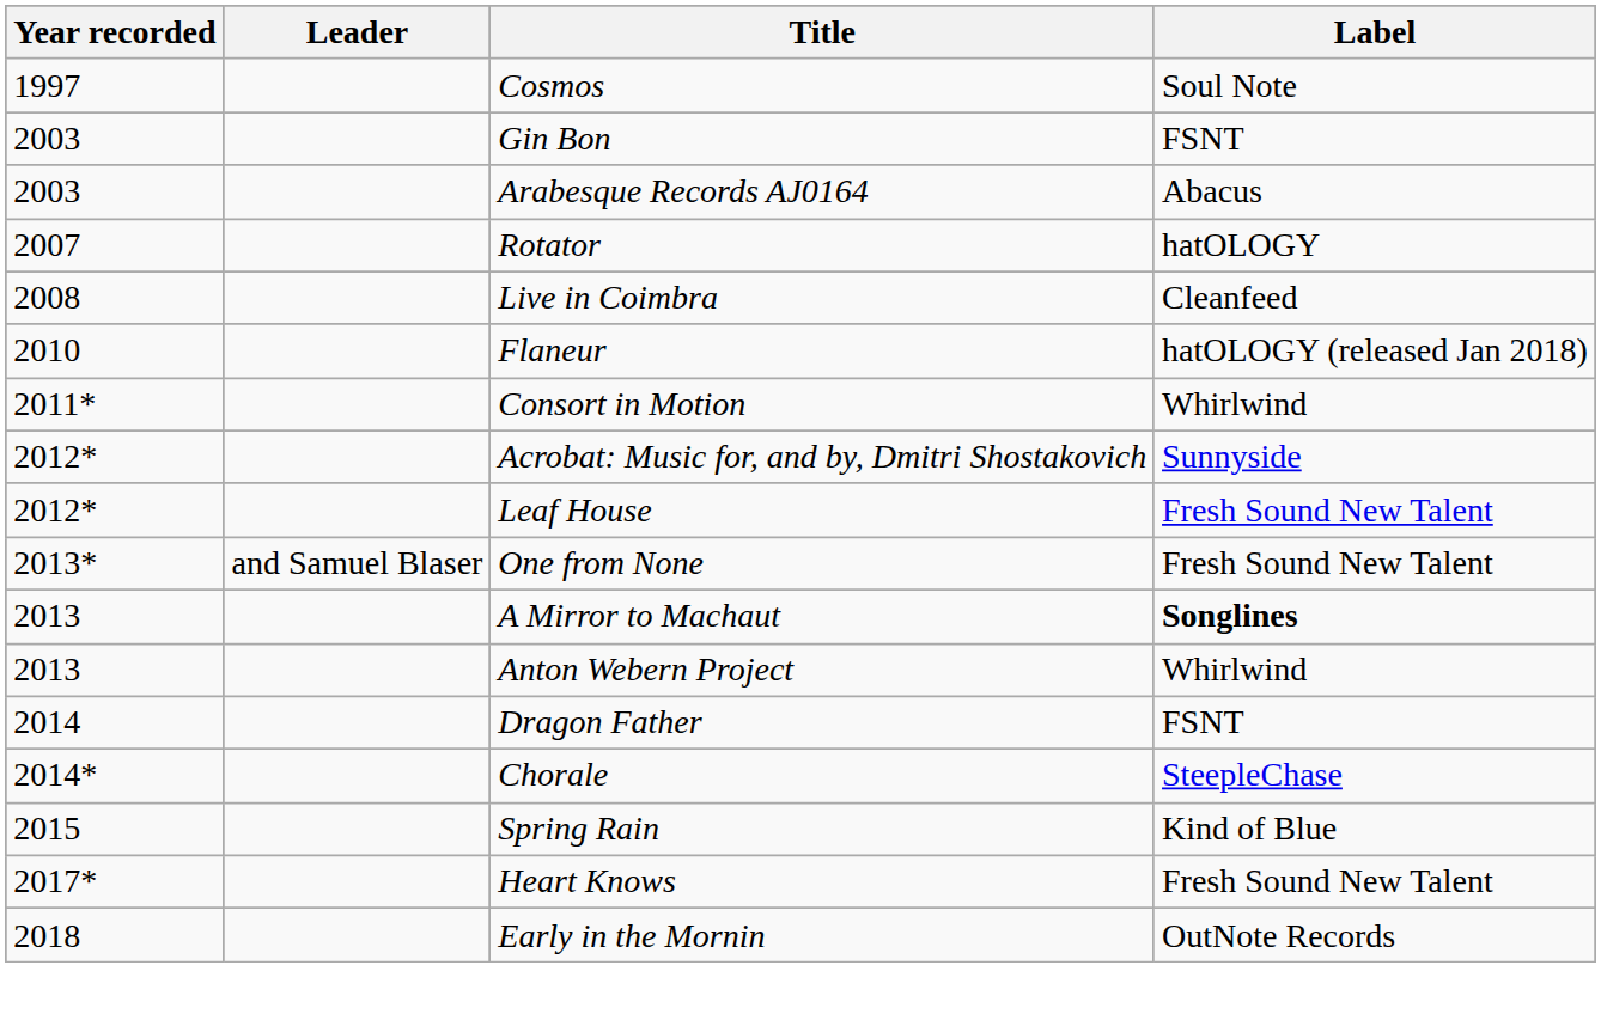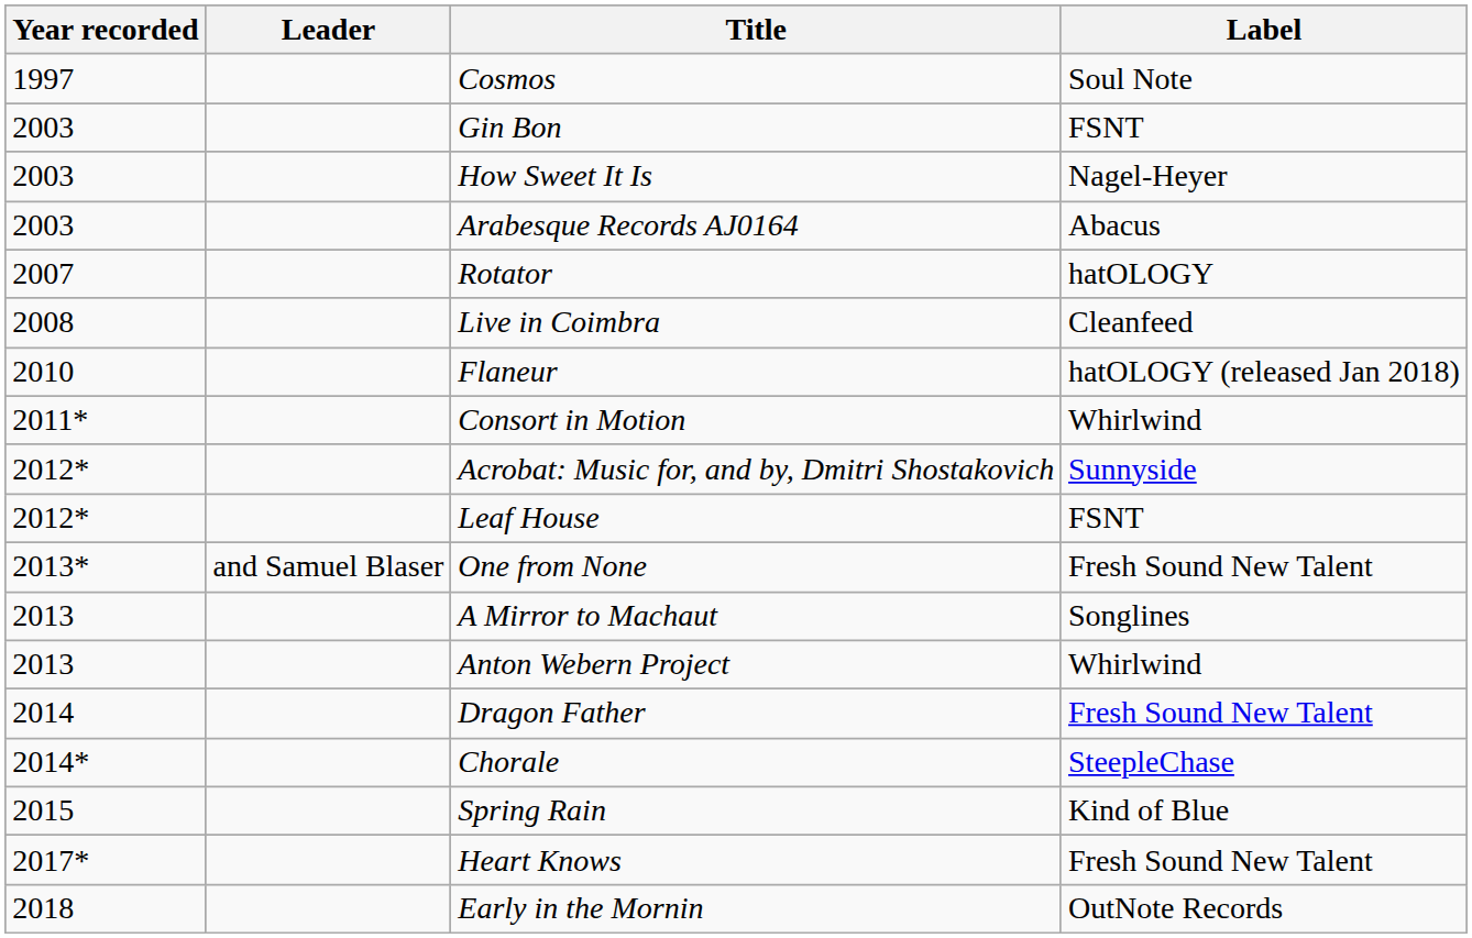 <table class="wikitable sortable">
 <tr>
 <th>Year recorded</th>
 <th>Leader</th>
 <th>Title</th>
 <th>Label</th>
 </tr>
 <tr>
 <td>1997</td>
 <td></td>
 <td><em>Cosmos</em></td>
 <td>Soul Note</td>
 </tr>
 <tr>
 <td>2003</td>
 <td></td>
 <td><em>Gin Bon</em></td>
 <td>FSNT</td>
+</tr>
+<tr>
+<td>2003</td>
+<td></td>
+<td><em>How Sweet It Is</em></td>
+<td>Nagel-Heyer</td>
 </tr>
 <tr>
 <td>2003</td>
 <td></td>
 <td><em>Arabesque Records AJ0164</em></td>
 <td>Abacus</td>
 </tr>
 <tr>
 <td>2007</td>
 <td></td>
 <td><em>Rotator</em></td>
 <td>hatOLOGY</td>
 </tr>
 <tr>
 <td>2008</td>
 <td></td>
 <td><em>Live in Coimbra</em></td>
 <td>Cleanfeed</td>
 </tr>
 <tr>
 <td>2010</td>
 <td></td>
 <td><em>Flaneur</em></td>
 <td>hatOLOGY (released Jan 2018)</td>
 </tr>
 <tr>
 <td>2011*</td>
 <td></td>
 <td><em>Consort in Motion</em></td>
 <td>Whirlwind</td>
 </tr>
 <tr>
 <td>2012*</td>
 <td></td>
 <td><em>Acrobat: Music for, and by, Dmitri Shostakovich</em></td>
 <td><a href='#'>Sunnyside</a></td>
 </tr>
 <tr>
 <td>2012*</td>
 <td></td>
 <td><em>Leaf House</em></td>
-<td><a href='#'>Fresh Sound New Talent</a></td>
+<td>FSNT</td>
 </tr>
 <tr>
 <td>2013*</td>
 <td> and Samuel Blaser</td>
 <td><em>One from None</em></td>
 <td>Fresh Sound New Talent</td>
 </tr>
 <tr>
 <td>2013</td>
 <td></td>
 <td><em>A Mirror to Machaut</em></td>
-<td><strong>Songlines</strong></td>
+<td>Songlines</td>
 </tr>
 <tr>
 <td>2013</td>
 <td></td>
 <td><em>Anton Webern Project</em></td>
 <td>Whirlwind</td>
 </tr>
 <tr>
 <td>2014</td>
 <td></td>
 <td><em>Dragon Father</em></td>
-<td>FSNT</td>
+<td><a href='#'>Fresh Sound New Talent</a></td>
 </tr>
 <tr>
 <td>2014*</td>
 <td></td>
 <td><em>Chorale</em></td>
 <td><a href='#'>SteepleChase</a></td>
 </tr>
 <tr>
 <td>2015</td>
 <td></td>
 <td><em>Spring Rain</em></td>
 <td>Kind of Blue</td>
 </tr>
 <tr>
 <td>2017*</td>
 <td></td>
 <td><em>Heart Knows</em></td>
 <td>Fresh Sound New Talent</td>
 </tr>
 <tr>
 <td>2018</td>
 <td></td>
 <td><em>Early in the Mornin<strong></td>
 <td>OutNote Records</td>
 </tr>
 </table>
